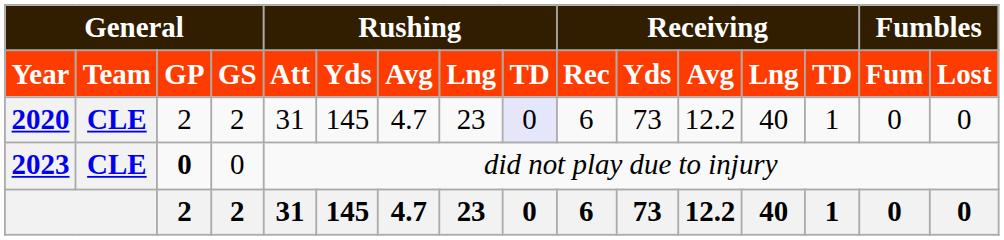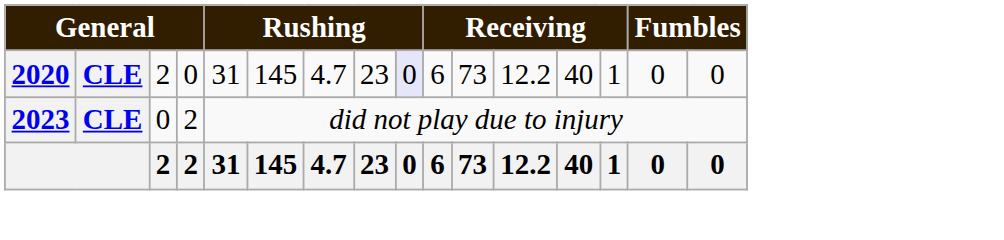 <table style="text-align:center;" class="wikitable">
 <tr style="font-weight:bold;background:#311D00;color:White;">
 <td colspan="4">General</td>
 <td colspan="5">Rushing</td>
 <td colspan="5">Receiving</td>
 <td colspan="2">Fumbles</td>
 </tr>
-<tr style="font-weight:bold;background:#FF3C00;color:White;">
-<td>Year</td>
-<td>Team</td>
-<td>GP</td>
-<td>GS</td>
-<td>Att</td>
-<td>Yds</td>
-<td>Avg</td>
-<td>Lng</td>
-<td>TD</td>
-<td>Rec</td>
-<td>Yds</td>
-<td>Avg</td>
-<td>Lng</td>
-<td>TD</td>
-<td>Fum</td>
-<td>Lost</td>
-</tr>
 <tr>
 <th><a href='#'>2020</a></th>
 <th><a href='#'>CLE</a></th>
 <td>2</td>
-<td>2</td>
+<td>0</td>
 <td>31</td>
 <td>145</td>
 <td>4.7</td>
 <td>23</td>
 <td style="background: lavender;">0</td>
 <td>6</td>
 <td>73</td>
 <td>12.2</td>
 <td>40</td>
 <td>1</td>
 <td>0</td>
 <td>0</td>
 </tr>
 <tr>
 <th><a href='#'>2023</a></th>
 <th><a href='#'>CLE</a></th>
-<td><strong>0</strong></td>
 <td>0</td>
+<td>2</td>
 <td colspan="12"><em>did not play due to injury</em></td>
 </tr>
 <tr>
 <th colspan="2"></th>
 <th>2</th>
 <th>2</th>
 <th>31</th>
 <th>145</th>
 <th>4.7</th>
 <th>23</th>
 <th>0</th>
 <th>6</th>
 <th>73</th>
 <th>12.2</th>
 <th>40</th>
 <th>1</th>
 <th>0</th>
 <th>0</th>
 </tr>
 </table>
